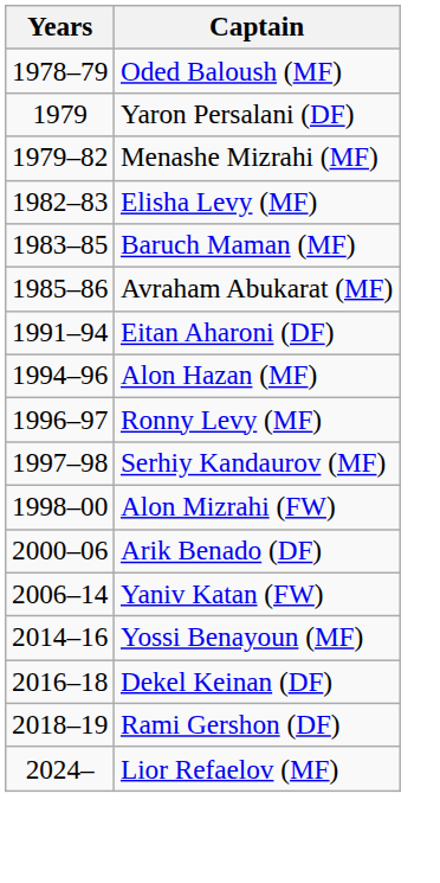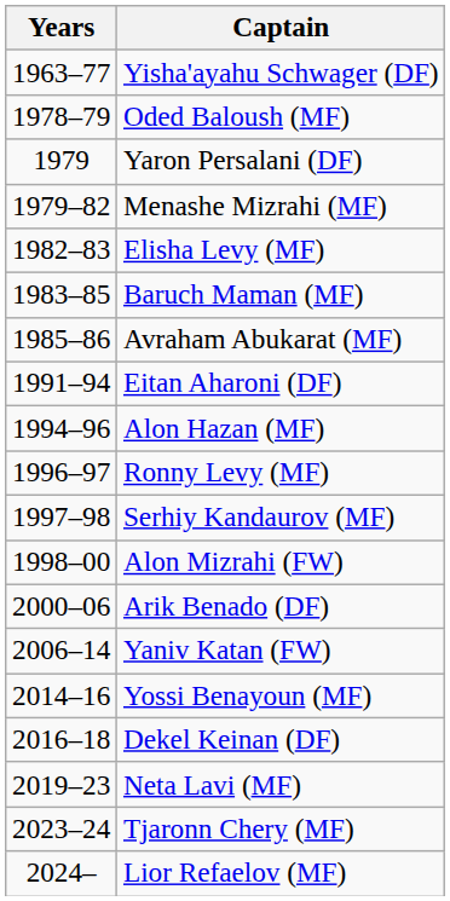 <table class="wikitable">
 <tr>
 <th>Years</th>
 <th>Captain</th>
+</tr>
+<tr>
+<td align=center>1963–77</td>
+<td> <a href='#'>Yisha'ayahu Schwager</a> (<a href='#'>DF</a>)</td>
 </tr>
 <tr>
 <td align=center>1978–79</td>
 <td> <a href='#'>Oded Baloush</a> (<a href='#'>MF</a>)</td>
 </tr>
 <tr>
 <td align=center>1979</td>
 <td> Yaron Persalani (<a href='#'>DF</a>)</td>
 </tr>
 <tr>
 <td align=center>1979–82</td>
 <td> Menashe Mizrahi (<a href='#'>MF</a>)</td>
 </tr>
 <tr>
 <td align=center>1982–83</td>
 <td> <a href='#'>Elisha Levy</a> (<a href='#'>MF</a>)</td>
 </tr>
 <tr>
 <td align=center>1983–85</td>
 <td> <a href='#'>Baruch Maman</a> (<a href='#'>MF</a>)</td>
 </tr>
 <tr>
 <td align=center>1985–86</td>
 <td> Avraham Abukarat (<a href='#'>MF</a>)</td>
 </tr>
 <tr>
 <td align=center>1991–94</td>
 <td> <a href='#'>Eitan Aharoni</a> (<a href='#'>DF</a>)</td>
 </tr>
 <tr>
 <td align=center>1994–96</td>
 <td> <a href='#'>Alon Hazan</a> (<a href='#'>MF</a>)</td>
 </tr>
 <tr>
 <td align=center>1996–97</td>
 <td> <a href='#'>Ronny Levy</a> (<a href='#'>MF</a>)</td>
 </tr>
 <tr>
 <td align=center>1997–98</td>
 <td> <a href='#'>Serhiy Kandaurov</a> (<a href='#'>MF</a>)</td>
 </tr>
 <tr>
 <td align=center>1998–00</td>
 <td> <a href='#'>Alon Mizrahi</a> (<a href='#'>FW</a>)</td>
 </tr>
 <tr>
 <td align=center>2000–06</td>
 <td> <a href='#'>Arik Benado</a> (<a href='#'>DF</a>)</td>
 </tr>
 <tr>
 <td align=center>2006–14</td>
 <td> <a href='#'>Yaniv Katan</a> (<a href='#'>FW</a>)</td>
 </tr>
 <tr>
 <td align=center>2014–16</td>
 <td> <a href='#'>Yossi Benayoun</a> (<a href='#'>MF</a>)</td>
 </tr>
 <tr>
 <td align=center>2016–18</td>
 <td> <a href='#'>Dekel Keinan</a> (<a href='#'>DF</a>)</td>
 </tr>
 <tr>
-<td align=center>2018–19</td>
-<td> <a href='#'>Rami Gershon</a> (<a href='#'>DF</a>)</td>
+<td align=center>2019–23</td>
+<td> <a href='#'>Neta Lavi</a> (<a href='#'>MF</a>)</td>
+</tr>
+<tr>
+<td align=center>2023–24</td>
+<td> <a href='#'>Tjaronn Chery</a> (<a href='#'>MF</a>)</td>
 </tr>
 <tr>
 <td align=center>2024–</td>
 <td> <a href='#'>Lior Refaelov</a> (<a href='#'>MF</a>)</td>
 </tr>
 </table>
